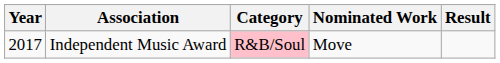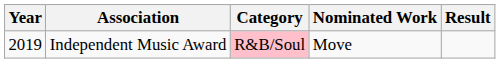 <table class="wikitable">
 <tr>
 <th>Year</th>
 <th>Association</th>
 <th>Category</th>
 <th>Nominated Work</th>
 <th>Result</th>
 </tr>
 <tr>
-<td>2017</td>
+<td>2019</td>
 <td>Independent Music Award</td>
 <td style="background: pink;">R&B/Soul</td>
 <td>Move</td>
 <td></td>
 </tr>
 </table>
